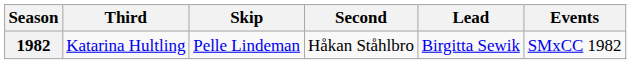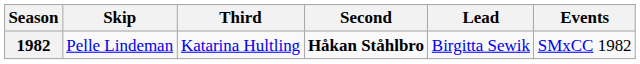 <table class="wikitable">
 <tr>
 <th scope="col">Season</th>
+<th scope="col">Skip</th>
 <th scope="col">Third</th>
-<th scope="col">Skip</th>
 <th scope="col">Second</th>
 <th scope="col">Lead</th>
 <th scope="col">Events</th>
 </tr>
 <tr>
 <th scope="row">1982</th>
+<td><a href='#'>Pelle Lindeman</a></td>
 <td><a href='#'>Katarina Hultling</a></td>
-<td><a href='#'>Pelle Lindeman</a></td>
-<td>Håkan Ståhlbro</td>
+<td><strong>Håkan Ståhlbro</strong></td>
 <td><a href='#'>Birgitta Sewik</a></td>
 <td><a href='#'>SMxCC</a> 1982 </td>
 </tr>
 </table>
